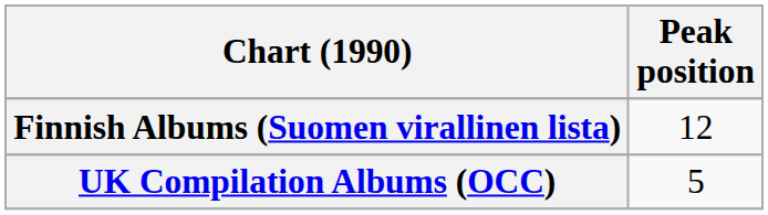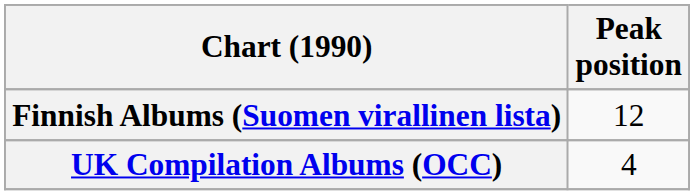 <table class="wikitable sortable plainrowheaders" style="text-align:center">
 <tr>
 <th>Chart (1990)</th>
 <th>Peak<br>position</th>
 </tr>
 <tr>
 </tr>
 <tr>
 </tr>
 <tr>
 </tr>
 <tr>
 </tr>
 <tr>
 <th scope="row">Finnish Albums (<a href='#'>Suomen virallinen lista</a>)</th>
 <td>12</td>
 </tr>
 <tr>
 </tr>
 <tr>
 </tr>
 <tr>
 </tr>
 <tr>
 </tr>
 <tr>
 </tr>
 <tr>
 <th scope="row"><a href='#'>UK Compilation Albums</a> (<a href='#'>OCC</a>)</th>
-<td>5</td>
+<td>4</td>
 </tr>
 <tr>
 </tr>
 </table>
